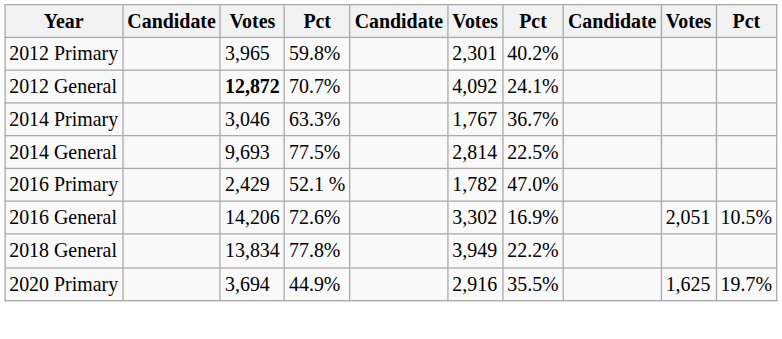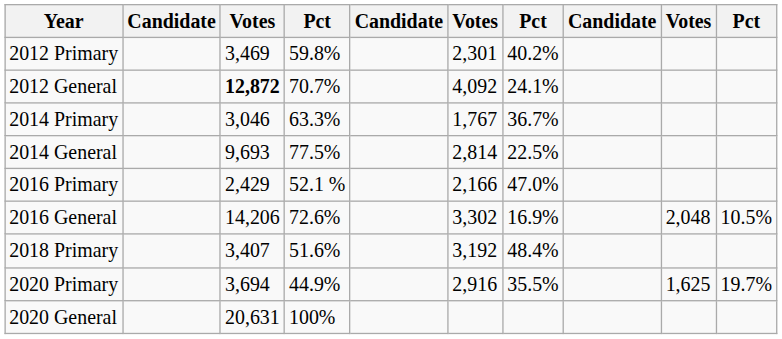 <table class="wikitable" style="margin:0.5em ; font-size:95%">
 <tr>
 <th>Year</th>
 <th>Candidate</th>
 <th>Votes</th>
 <th>Pct</th>
 <th>Candidate</th>
 <th>Votes</th>
 <th>Pct</th>
 <th>Candidate</th>
 <th>Votes</th>
 <th>Pct</th>
 </tr>
 <tr>
 <td>2012 Primary</td>
 <td></td>
-<td>3,965</td>
+<td>3,469</td>
 <td>59.8%</td>
 <td></td>
 <td>2,301</td>
 <td>40.2%</td>
 <td></td>
 <td></td>
 <td></td>
 </tr>
 <tr>
 <td>2012 General</td>
 <td></td>
 <td><strong>12,872</strong></td>
 <td>70.7%</td>
 <td></td>
 <td>4,092</td>
 <td>24.1%</td>
 <td></td>
 <td></td>
 <td></td>
 </tr>
 <tr>
 <td>2014 Primary</td>
 <td></td>
 <td>3,046</td>
 <td>63.3%</td>
 <td></td>
 <td>1,767</td>
 <td>36.7%</td>
 <td></td>
 <td></td>
 <td></td>
 </tr>
 <tr>
 <td>2014 General</td>
 <td></td>
 <td>9,693</td>
 <td>77.5%</td>
 <td></td>
 <td>2,814</td>
 <td>22.5%</td>
 <td></td>
 <td></td>
 <td></td>
 </tr>
 <tr>
 <td>2016 Primary</td>
 <td></td>
 <td>2,429</td>
 <td>52.1 %</td>
 <td></td>
-<td>1,782</td>
+<td>2,166</td>
 <td>47.0%</td>
 <td></td>
 <td></td>
 <td></td>
 </tr>
 <tr>
 <td>2016 General</td>
 <td></td>
 <td>14,206</td>
 <td>72.6%</td>
 <td></td>
 <td>3,302</td>
 <td>16.9%</td>
 <td></td>
-<td>2,051</td>
+<td>2,048</td>
 <td>10.5%</td>
 </tr>
 <tr>
-<td>2018 General</td>
+<td>2018 Primary</td>
 <td></td>
-<td>13,834</td>
-<td>77.8%</td>
+<td>3,407</td>
+<td>51.6%</td>
 <td></td>
-<td>3,949</td>
-<td>22.2%</td>
+<td>3,192</td>
+<td>48.4%</td>
 <td></td>
 <td></td>
 <td></td>
 </tr>
 <tr>
 <td>2020 Primary</td>
 <td></td>
 <td>3,694</td>
 <td>44.9%</td>
 <td></td>
 <td>2,916</td>
 <td>35.5%</td>
 <td></td>
 <td>1,625</td>
 <td>19.7%</td>
 </tr>
+<tr>
+<td>2020 General</td>
+<td></td>
+<td>20,631</td>
+<td>100%</td>
+<td></td>
+<td></td>
+<td></td>
+<td></td>
+<td></td>
+<td></td>
+</tr>
 </table>
